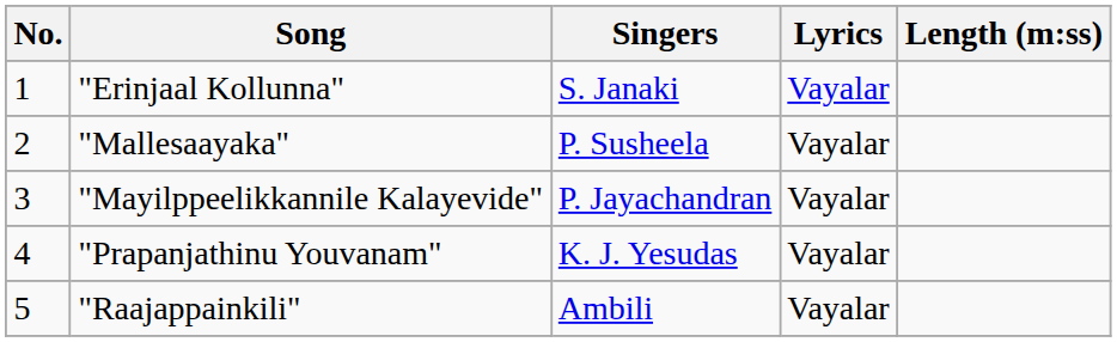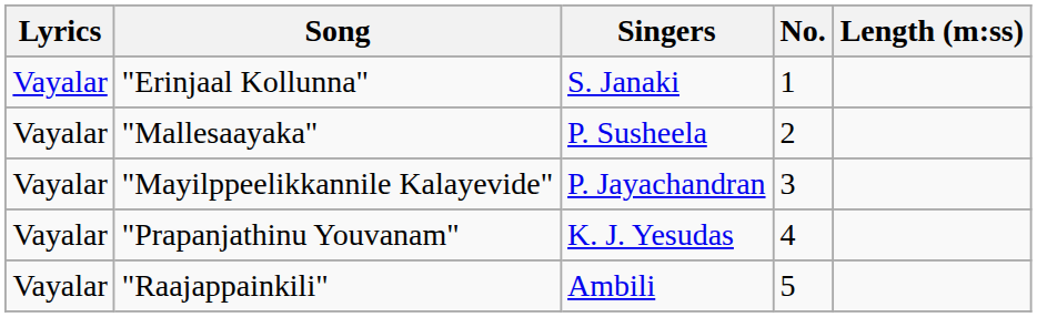 <table class="wikitable" style="font-size:95%;">
 <tr>
-<th>No.</th>
+<th>Lyrics</th>
 <th>Song</th>
 <th>Singers</th>
-<th>Lyrics</th>
+<th>No.</th>
 <th>Length (m:ss)</th>
 </tr>
 <tr>
-<td>1</td>
+<td><a href='#'>Vayalar</a></td>
 <td>"Erinjaal Kollunna"</td>
 <td><a href='#'>S. Janaki</a></td>
-<td><a href='#'>Vayalar</a></td>
+<td>1</td>
 <td></td>
 </tr>
 <tr>
-<td>2</td>
+<td>Vayalar</td>
 <td>"Mallesaayaka"</td>
 <td><a href='#'>P. Susheela</a></td>
-<td>Vayalar</td>
+<td>2</td>
 <td></td>
 </tr>
 <tr>
-<td>3</td>
+<td>Vayalar</td>
 <td>"Mayilppeelikkannile Kalayevide"</td>
 <td><a href='#'>P. Jayachandran</a></td>
-<td>Vayalar</td>
+<td>3</td>
 <td></td>
 </tr>
 <tr>
-<td>4</td>
+<td>Vayalar</td>
 <td>"Prapanjathinu Youvanam"</td>
 <td><a href='#'>K. J. Yesudas</a></td>
-<td>Vayalar</td>
+<td>4</td>
 <td></td>
 </tr>
 <tr>
-<td>5</td>
+<td>Vayalar</td>
 <td>"Raajappainkili"</td>
 <td><a href='#'>Ambili</a></td>
-<td>Vayalar</td>
+<td>5</td>
 <td></td>
 </tr>
 </table>
